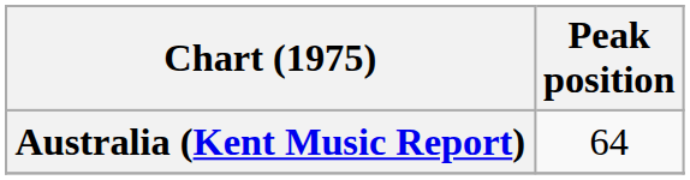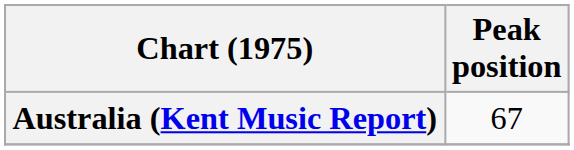 <table class="wikitable sortable plainrowheaders" style="text-align:center">
 <tr>
 <th scope="col">Chart (1975)</th>
 <th scope="col">Peak<br>position</th>
 </tr>
 <tr>
 <th scope="row">Australia (<a href='#'>Kent Music Report</a>)</th>
-<td>64</td>
+<td>67</td>
 </tr>
 <tr>
 </tr>
 <tr>
 </tr>
 <tr>
 </tr>
 <tr>
 </tr>
 <tr>
 </tr>
 <tr>
 </tr>
 <tr>
 </tr>
 <tr>
 </tr>
 <tr>
 </tr>
 <tr>
 </tr>
 <tr>
 </tr>
 </table>
